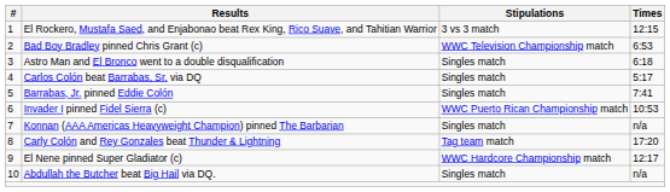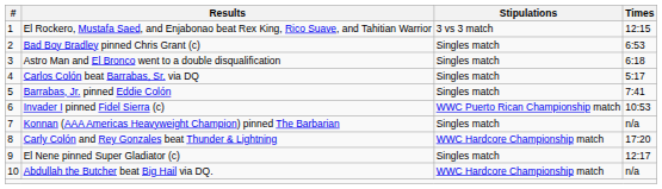 <table style="font-size: 85%" class="wikitable sortable">
 <tr>
 <th><strong>#</strong></th>
 <th><strong>Results</strong></th>
 <th><strong>Stipulations</strong></th>
 <th><strong>Times</strong></th>
 </tr>
 <tr>
 <td>1</td>
 <td>El Rockero, <a href='#'>Mustafa Saed</a>, and Enjabonao beat Rex King, <a href='#'>Rico Suave</a>, and Tahitian Warrior</td>
 <td>3 vs 3 match</td>
 <td>12:15</td>
 </tr>
 <tr>
 <td>2</td>
 <td><a href='#'>Bad Boy Bradley</a> pinned Chris Grant (c)</td>
-<td><a href='#'>WWC Television Championship</a> match</td>
+<td>Singles match</td>
 <td>6:53</td>
 </tr>
 <tr>
 <td>3</td>
 <td>Astro Man and <a href='#'>El Bronco</a> went to a double disqualification</td>
 <td>Singles match</td>
 <td>6:18</td>
 </tr>
 <tr>
 <td>4</td>
 <td><a href='#'>Carlos Colón</a> beat <a href='#'>Barrabas, Sr.</a> via DQ</td>
 <td>Singles match</td>
 <td>5:17</td>
 </tr>
 <tr>
 <td>5</td>
 <td><a href='#'>Barrabas, Jr.</a> pinned <a href='#'>Eddie Colón</a></td>
 <td>Singles match</td>
 <td>7:41</td>
 </tr>
 <tr>
 <td>6</td>
 <td><a href='#'>Invader I</a> pinned <a href='#'>Fidel Sierra</a> (c)</td>
 <td><a href='#'>WWC Puerto Rican Championship</a> match</td>
 <td>10:53</td>
 </tr>
 <tr>
 <td>7</td>
 <td><a href='#'>Konnan</a> (<a href='#'>AAA Americas Heavyweight Champion</a>) pinned <a href='#'>The Barbarian</a></td>
 <td>Singles match</td>
 <td>n/a</td>
 </tr>
 <tr>
 <td>8</td>
 <td><a href='#'>Carly Colón</a> and <a href='#'>Rey Gonzales</a> beat <a href='#'>Thunder & Lightning</a></td>
-<td><a href='#'>Tag team</a> match</td>
+<td><a href='#'>WWC Hardcore Championship</a> match</td>
 <td>17:20</td>
 </tr>
 <tr>
 <td>9</td>
 <td>El Nene pinned Super Gladiator (c)</td>
-<td><a href='#'>WWC Hardcore Championship</a> match</td>
+<td>Singles match</td>
 <td>12:17</td>
 </tr>
 <tr>
 <td>10</td>
 <td><a href='#'>Abdullah the Butcher</a> beat <a href='#'>Big Hail</a> via DQ.</td>
-<td>Singles match</td>
+<td><a href='#'>WWC Hardcore Championship</a> match</td>
 <td>n/a</td>
 </tr>
 <tr>
 <td colspan=4></td>
 </tr>
 </table>
